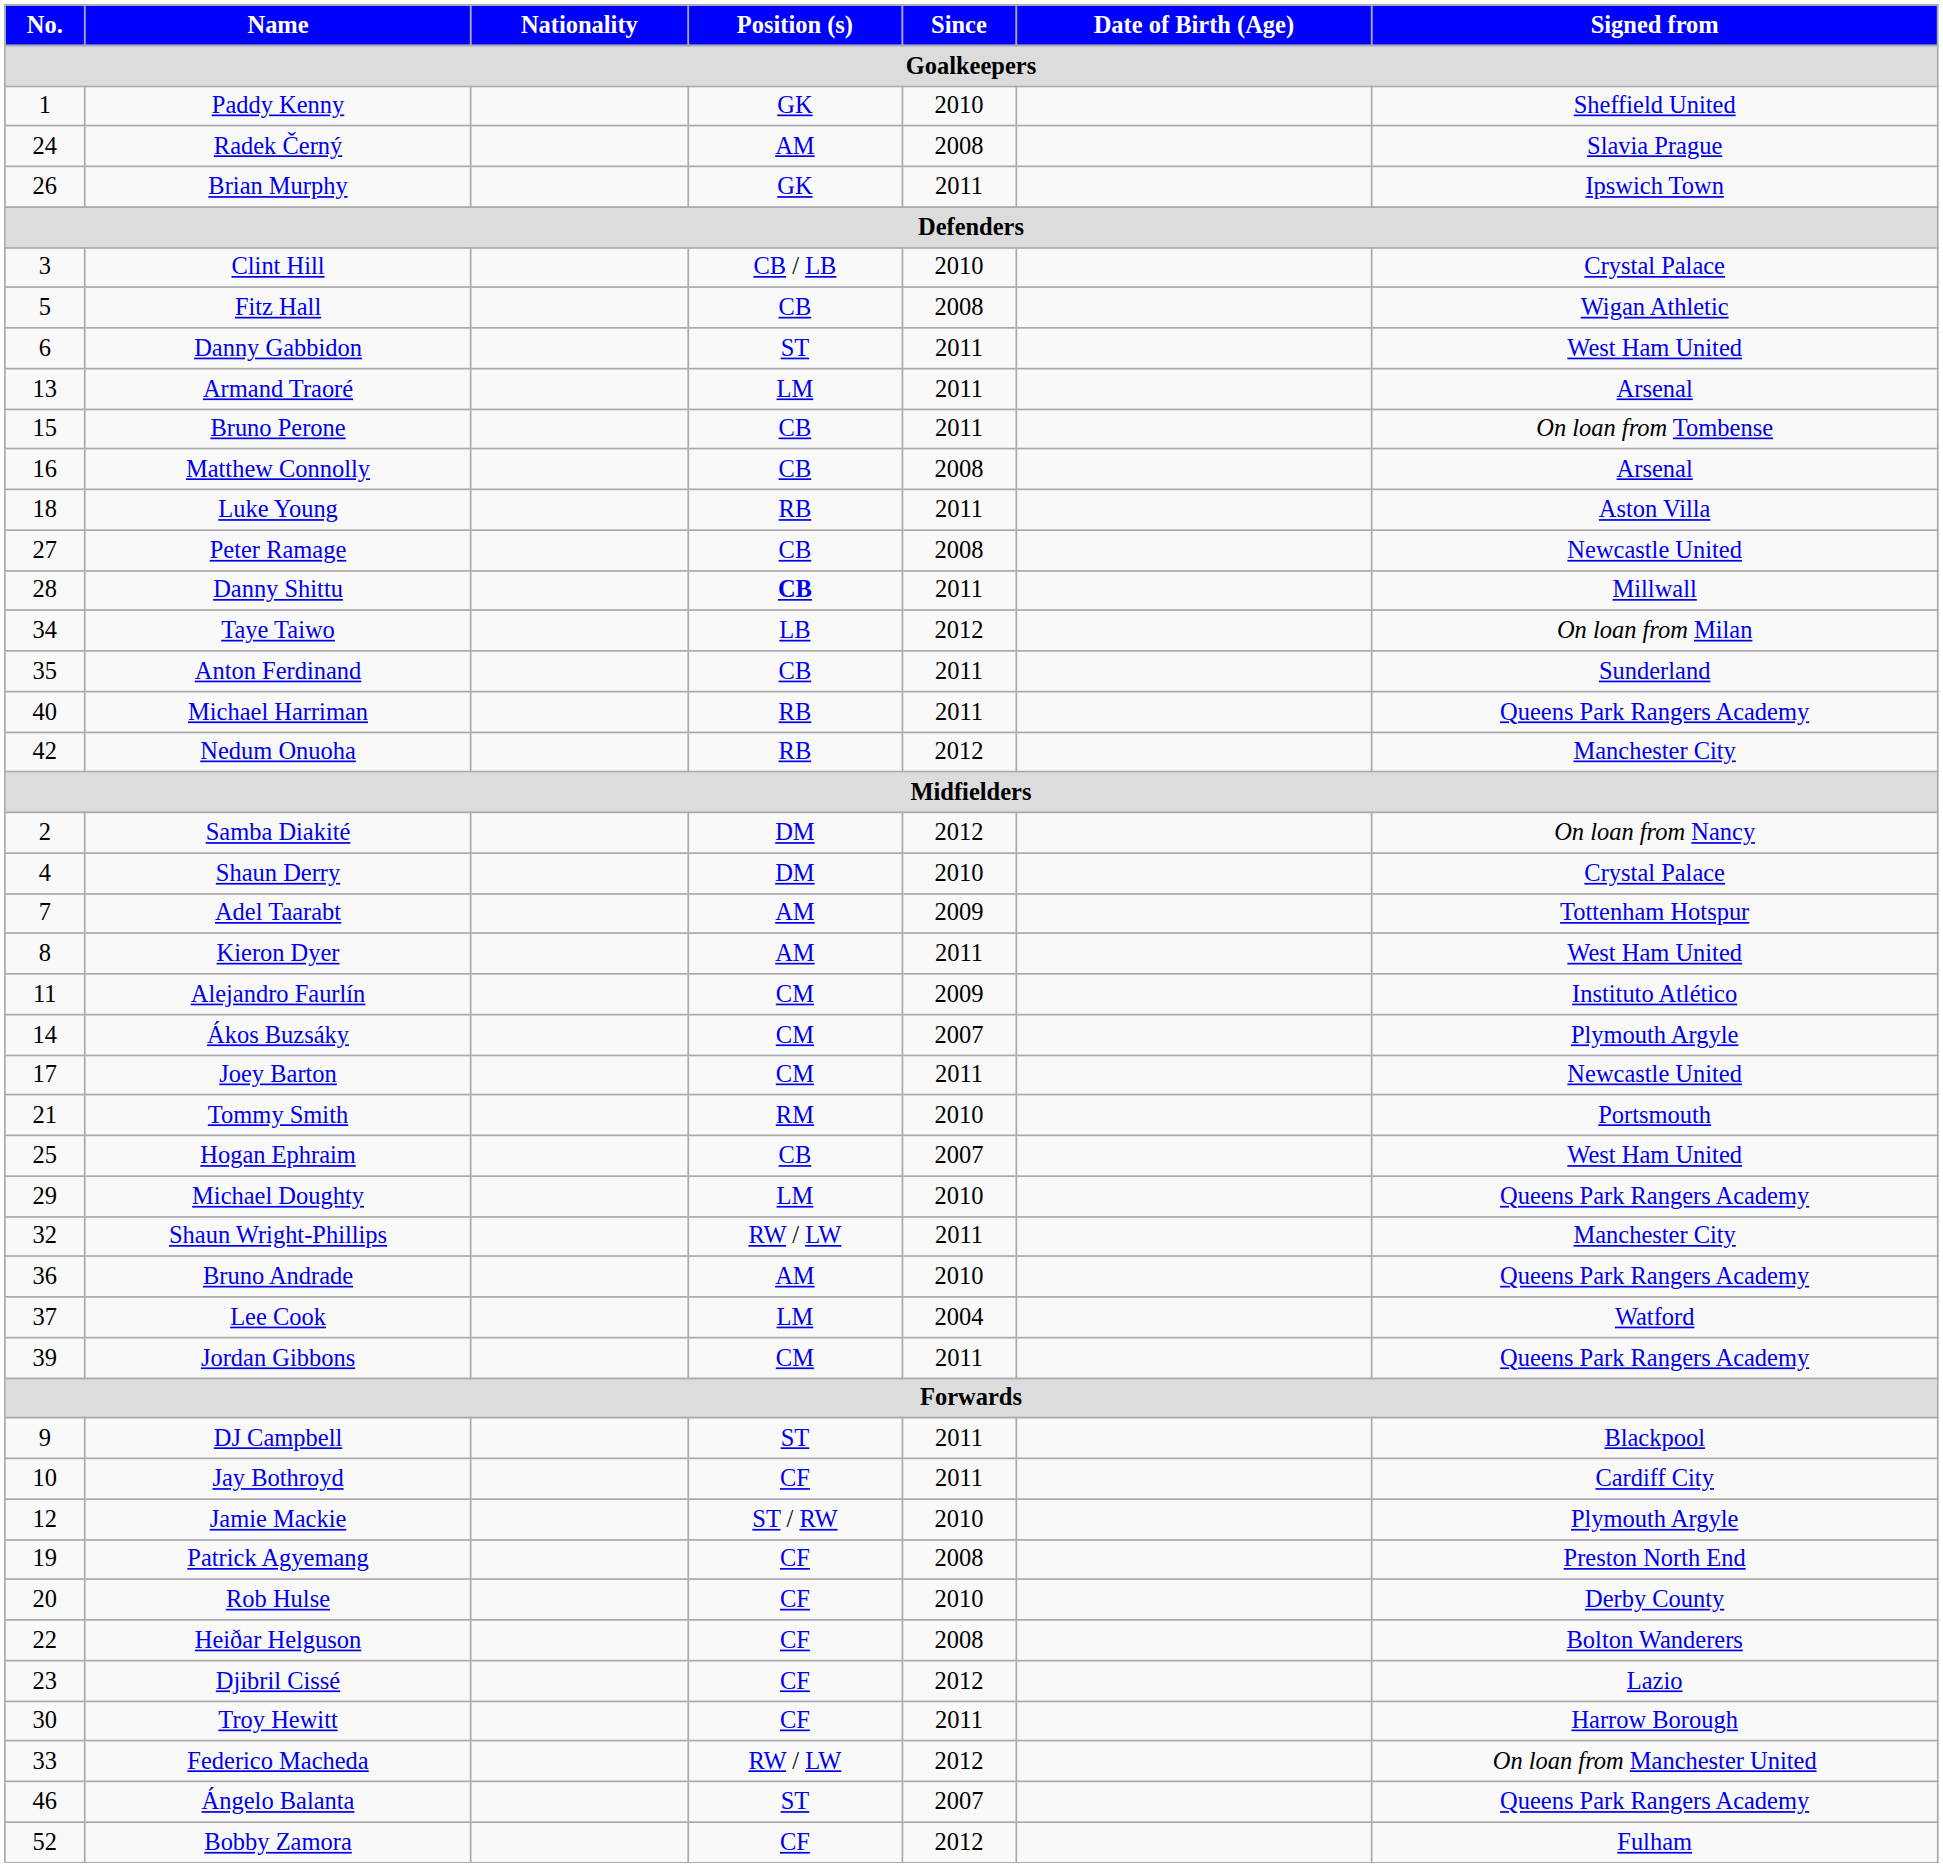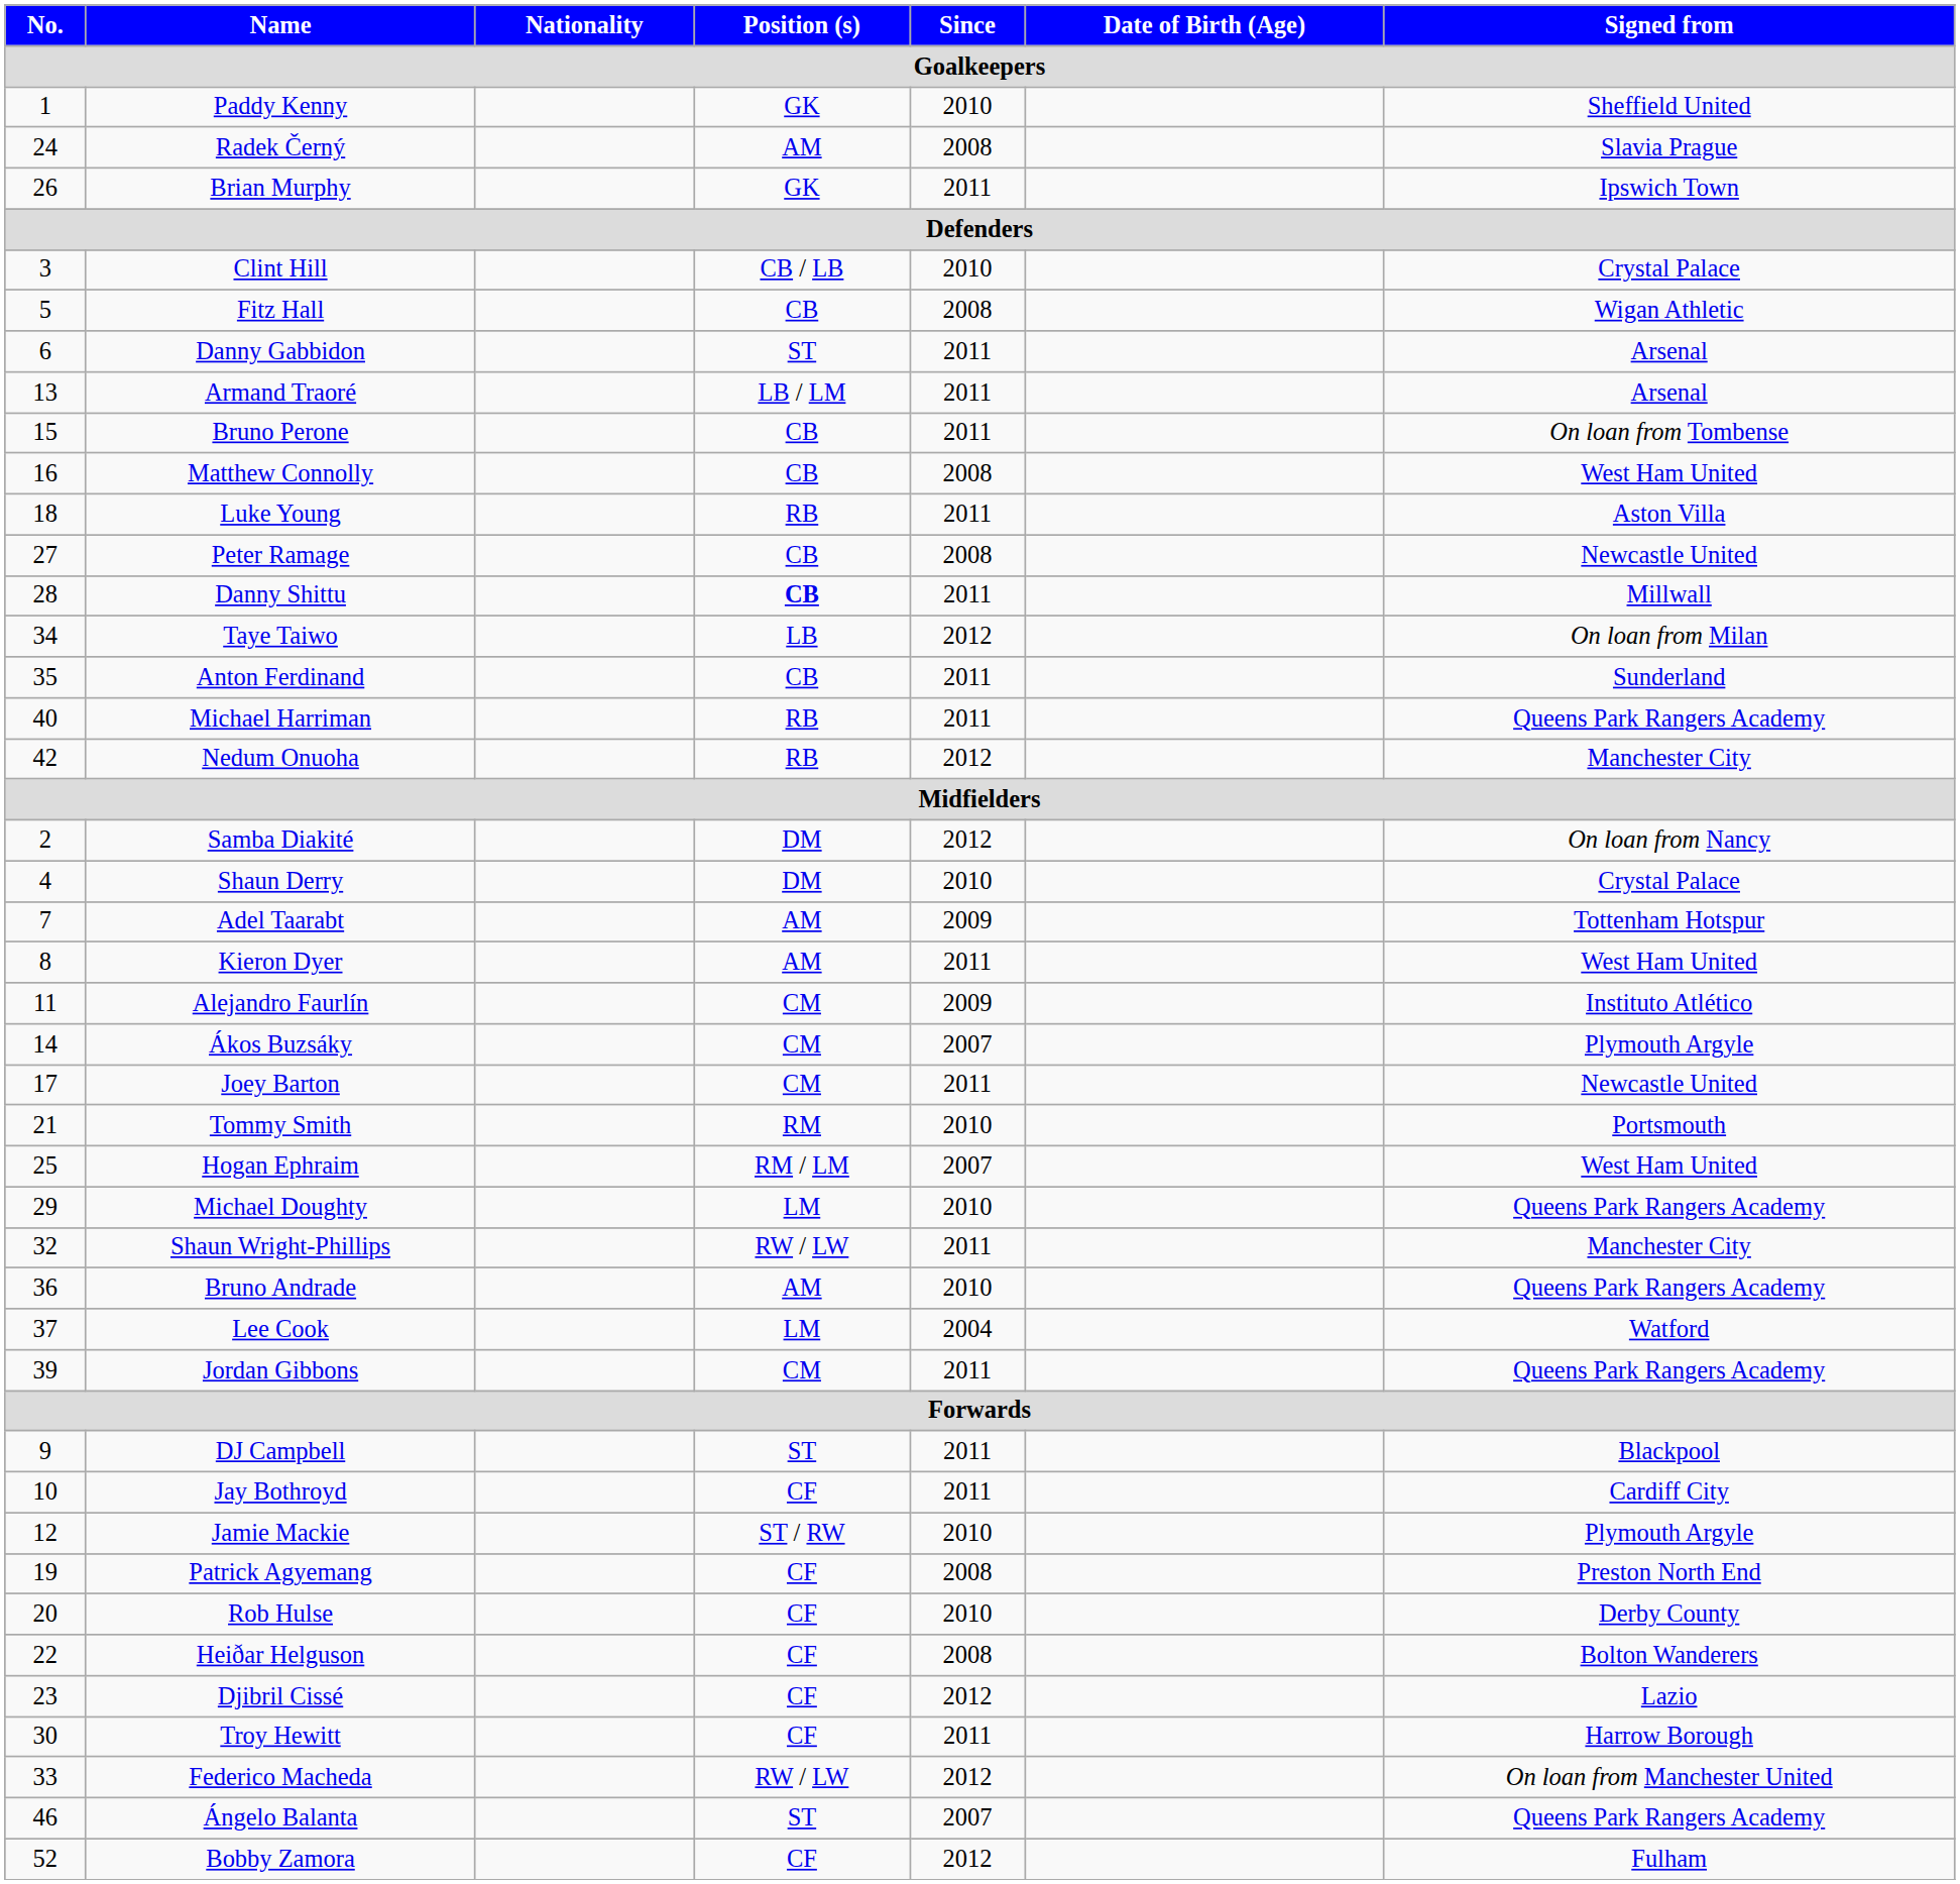 <table class="wikitable" style="text-align:center; font-size:90%; width:90%;">
 <tr>
 <th style="background:#0000FF; color:white; text-align:center;">No.</th>
 <th style="background:#0000FF; color:white; text-align:center;">Name</th>
 <th style="background:#0000FF; color:white; text-align:center;">Nationality</th>
 <th style="background:#0000FF; color:white; text-align:center;">Position (s)</th>
 <th style="background:#0000FF; color:white; text-align:center;">Since</th>
 <th style="background:#0000FF; color:white; text-align:center;">Date of Birth (Age)</th>
 <th style="background:#0000FF; color:white; text-align:center;">Signed from</th>
 </tr>
 <tr>
 <th colspan="9" style="background:#dcdcdc; text-align:center;">Goalkeepers</th>
 </tr>
 <tr>
 <td>1</td>
 <td><a href='#'>Paddy Kenny</a></td>
 <td></td>
 <td><a href='#'>GK</a></td>
 <td>2010</td>
 <td></td>
 <td> <a href='#'>Sheffield United</a></td>
 </tr>
 <tr>
 <td>24</td>
 <td><a href='#'>Radek Černý</a></td>
 <td></td>
 <td><a href='#'>AM</a></td>
 <td>2008</td>
 <td></td>
 <td> <a href='#'>Slavia Prague</a></td>
 </tr>
 <tr>
 <td>26</td>
 <td><a href='#'>Brian Murphy</a></td>
 <td></td>
 <td><a href='#'>GK</a></td>
 <td>2011</td>
 <td></td>
 <td> <a href='#'>Ipswich Town</a></td>
 </tr>
 <tr>
 <th colspan="7" style="background:#dcdcdc; text-align:center;">Defenders</th>
 </tr>
 <tr>
 <td>3</td>
 <td><a href='#'>Clint Hill</a></td>
 <td></td>
 <td><a href='#'>CB</a> / <a href='#'>LB</a></td>
 <td>2010</td>
 <td></td>
 <td> <a href='#'>Crystal Palace</a></td>
 </tr>
 <tr>
 <td>5</td>
 <td><a href='#'>Fitz Hall</a></td>
 <td></td>
 <td><a href='#'>CB</a></td>
 <td>2008</td>
 <td></td>
 <td> <a href='#'>Wigan Athletic</a></td>
 </tr>
 <tr>
 <td>6</td>
 <td><a href='#'>Danny Gabbidon</a></td>
 <td></td>
 <td><a href='#'>ST</a></td>
 <td>2011</td>
 <td></td>
-<td> <a href='#'>West Ham United</a></td>
+<td> <a href='#'>Arsenal</a></td>
 </tr>
 <tr>
 <td>13</td>
 <td><a href='#'>Armand Traoré</a></td>
 <td></td>
-<td><a href='#'>LM</a></td>
+<td><a href='#'>LB</a> / <a href='#'>LM</a></td>
 <td>2011</td>
 <td></td>
 <td> <a href='#'>Arsenal</a></td>
 </tr>
 <tr>
 <td>15</td>
 <td><a href='#'>Bruno Perone</a></td>
 <td></td>
 <td><a href='#'>CB</a></td>
 <td>2011</td>
 <td></td>
 <td><em>On loan from</em>  <a href='#'>Tombense</a></td>
 </tr>
 <tr>
 <td>16</td>
 <td><a href='#'>Matthew Connolly</a></td>
 <td></td>
 <td><a href='#'>CB</a></td>
 <td>2008</td>
 <td></td>
-<td> <a href='#'>Arsenal</a></td>
+<td> <a href='#'>West Ham United</a></td>
 </tr>
 <tr>
 <td>18</td>
 <td><a href='#'>Luke Young</a></td>
 <td></td>
 <td><a href='#'>RB</a></td>
 <td>2011</td>
 <td></td>
 <td> <a href='#'>Aston Villa</a></td>
 </tr>
 <tr>
 <td>27</td>
 <td><a href='#'>Peter Ramage</a></td>
 <td></td>
 <td><a href='#'>CB</a></td>
 <td>2008</td>
 <td></td>
 <td> <a href='#'>Newcastle United</a></td>
 </tr>
 <tr>
 <td>28</td>
 <td><a href='#'>Danny Shittu</a></td>
 <td></td>
 <td><strong><a href='#'>CB</a></strong></td>
 <td>2011</td>
 <td></td>
 <td> <a href='#'>Millwall</a></td>
 </tr>
 <tr>
 <td>34</td>
 <td><a href='#'>Taye Taiwo</a></td>
 <td></td>
 <td><a href='#'>LB</a></td>
 <td>2012</td>
 <td></td>
 <td><em>On loan from</em>  <a href='#'>Milan</a></td>
 </tr>
 <tr>
 <td>35</td>
 <td><a href='#'>Anton Ferdinand</a></td>
 <td></td>
 <td><a href='#'>CB</a></td>
 <td>2011</td>
 <td></td>
 <td> <a href='#'>Sunderland</a></td>
 </tr>
 <tr>
 <td>40</td>
 <td><a href='#'>Michael Harriman</a></td>
 <td></td>
 <td><a href='#'>RB</a></td>
 <td>2011</td>
 <td></td>
 <td> <a href='#'>Queens Park Rangers Academy</a></td>
 </tr>
 <tr>
 <td>42</td>
 <td><a href='#'>Nedum Onuoha</a></td>
 <td></td>
 <td><a href='#'>RB</a></td>
 <td>2012</td>
 <td></td>
 <td> <a href='#'>Manchester City</a></td>
 </tr>
 <tr>
 <th colspan="7" style="background:#dcdcdc; text-align:center;">Midfielders</th>
 </tr>
 <tr>
 <td>2</td>
 <td><a href='#'>Samba Diakité</a></td>
 <td></td>
 <td><a href='#'>DM</a></td>
 <td>2012</td>
 <td></td>
 <td><em>On loan from</em>  <a href='#'>Nancy</a></td>
 </tr>
 <tr>
 <td>4</td>
 <td><a href='#'>Shaun Derry</a></td>
 <td></td>
 <td><a href='#'>DM</a></td>
 <td>2010</td>
 <td></td>
 <td> <a href='#'>Crystal Palace</a></td>
 </tr>
 <tr>
 <td>7</td>
 <td><a href='#'>Adel Taarabt</a></td>
 <td></td>
 <td><a href='#'>AM</a></td>
 <td>2009</td>
 <td></td>
 <td> <a href='#'>Tottenham Hotspur</a></td>
 </tr>
 <tr>
 <td>8</td>
 <td><a href='#'>Kieron Dyer</a></td>
 <td></td>
 <td><a href='#'>AM</a></td>
 <td>2011</td>
 <td></td>
 <td> <a href='#'>West Ham United</a></td>
 </tr>
 <tr>
 <td>11</td>
 <td><a href='#'>Alejandro Faurlín</a></td>
 <td></td>
 <td><a href='#'>CM</a></td>
 <td>2009</td>
 <td></td>
 <td> <a href='#'>Instituto Atlético</a></td>
 </tr>
 <tr>
 <td>14</td>
 <td><a href='#'>Ákos Buzsáky</a></td>
 <td></td>
 <td><a href='#'>CM</a></td>
 <td>2007</td>
 <td></td>
 <td> <a href='#'>Plymouth Argyle</a></td>
 </tr>
 <tr>
 <td>17</td>
 <td><a href='#'>Joey Barton</a></td>
 <td></td>
 <td><a href='#'>CM</a></td>
 <td>2011</td>
 <td></td>
 <td> <a href='#'>Newcastle United</a></td>
 </tr>
 <tr>
 <td>21</td>
 <td><a href='#'>Tommy Smith</a></td>
 <td></td>
 <td><a href='#'>RM</a></td>
 <td>2010</td>
 <td></td>
 <td> <a href='#'>Portsmouth</a></td>
 </tr>
 <tr>
 <td>25</td>
 <td><a href='#'>Hogan Ephraim</a></td>
 <td></td>
-<td><a href='#'>CB</a></td>
+<td><a href='#'>RM</a> / <a href='#'>LM</a></td>
 <td>2007</td>
 <td></td>
 <td> <a href='#'>West Ham United</a></td>
 </tr>
 <tr>
 <td>29</td>
 <td><a href='#'>Michael Doughty</a></td>
 <td></td>
 <td><a href='#'>LM</a></td>
 <td>2010</td>
 <td></td>
 <td> <a href='#'>Queens Park Rangers Academy</a></td>
 </tr>
 <tr>
 <td>32</td>
 <td><a href='#'>Shaun Wright-Phillips</a></td>
 <td></td>
 <td><a href='#'>RW</a> / <a href='#'>LW</a></td>
 <td>2011</td>
 <td></td>
 <td> <a href='#'>Manchester City</a></td>
 </tr>
 <tr>
 <td>36</td>
 <td><a href='#'>Bruno Andrade</a></td>
 <td></td>
 <td><a href='#'>AM</a></td>
 <td>2010</td>
 <td></td>
 <td> <a href='#'>Queens Park Rangers Academy</a></td>
 </tr>
 <tr>
 <td>37</td>
 <td><a href='#'>Lee Cook</a></td>
 <td></td>
 <td><a href='#'>LM</a></td>
 <td>2004</td>
 <td></td>
 <td> <a href='#'>Watford</a></td>
 </tr>
 <tr>
 <td>39</td>
 <td><a href='#'>Jordan Gibbons</a></td>
 <td></td>
 <td><a href='#'>CM</a></td>
 <td>2011</td>
 <td></td>
 <td> <a href='#'>Queens Park Rangers Academy</a></td>
 </tr>
 <tr>
 <th colspan="7" style="background:#dcdcdc; text-align:center;">Forwards</th>
 </tr>
 <tr>
 <td>9</td>
 <td><a href='#'>DJ Campbell</a></td>
 <td></td>
 <td><a href='#'>ST</a></td>
 <td>2011</td>
 <td></td>
 <td> <a href='#'>Blackpool</a></td>
 </tr>
 <tr>
 <td>10</td>
 <td><a href='#'>Jay Bothroyd</a></td>
 <td></td>
 <td><a href='#'>CF</a></td>
 <td>2011</td>
 <td></td>
 <td> <a href='#'>Cardiff City</a></td>
 </tr>
 <tr>
 <td>12</td>
 <td><a href='#'>Jamie Mackie</a></td>
 <td></td>
 <td><a href='#'>ST</a> / <a href='#'>RW</a></td>
 <td>2010</td>
 <td></td>
 <td> <a href='#'>Plymouth Argyle</a></td>
 </tr>
 <tr>
 <td>19</td>
 <td><a href='#'>Patrick Agyemang</a></td>
 <td></td>
 <td><a href='#'>CF</a></td>
 <td>2008</td>
 <td></td>
 <td> <a href='#'>Preston North End</a></td>
 </tr>
 <tr>
 <td>20</td>
 <td><a href='#'>Rob Hulse</a></td>
 <td></td>
 <td><a href='#'>CF</a></td>
 <td>2010</td>
 <td></td>
 <td> <a href='#'>Derby County</a></td>
 </tr>
 <tr>
 <td>22</td>
 <td><a href='#'>Heiðar Helguson</a></td>
 <td></td>
 <td><a href='#'>CF</a></td>
 <td>2008</td>
 <td></td>
 <td> <a href='#'>Bolton Wanderers</a></td>
 </tr>
 <tr>
 <td>23</td>
 <td><a href='#'>Djibril Cissé</a></td>
 <td></td>
 <td><a href='#'>CF</a></td>
 <td>2012</td>
 <td></td>
 <td> <a href='#'>Lazio</a></td>
 </tr>
 <tr>
 <td>30</td>
 <td><a href='#'>Troy Hewitt</a></td>
 <td></td>
 <td><a href='#'>CF</a></td>
 <td>2011</td>
 <td></td>
 <td> <a href='#'>Harrow Borough</a></td>
 </tr>
 <tr>
 <td>33</td>
 <td><a href='#'>Federico Macheda</a></td>
 <td></td>
 <td><a href='#'>RW</a> / <a href='#'>LW</a></td>
 <td>2012</td>
 <td></td>
 <td><em>On loan from</em>  <a href='#'>Manchester United</a></td>
 </tr>
 <tr>
 <td>46</td>
 <td><a href='#'>Ángelo Balanta</a></td>
 <td></td>
 <td><a href='#'>ST</a></td>
 <td>2007</td>
 <td></td>
 <td> <a href='#'>Queens Park Rangers Academy</a></td>
 </tr>
 <tr>
 <td>52</td>
 <td><a href='#'>Bobby Zamora</a></td>
 <td></td>
 <td><a href='#'>CF</a></td>
 <td>2012</td>
 <td></td>
 <td> <a href='#'>Fulham</a></td>
 </tr>
 <tr>
 </tr>
 </table>
